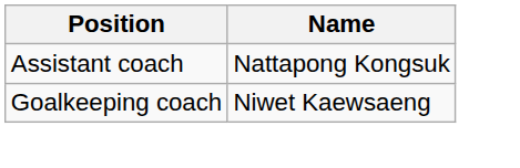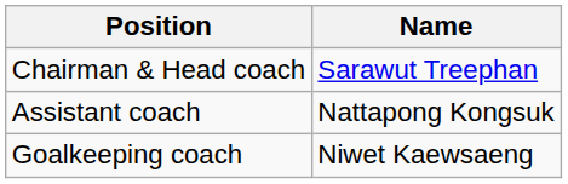 <table class="wikitable">
 <tr>
 <th>Position</th>
 <th>Name</th>
+</tr>
+<tr>
+<td>Chairman & Head coach</td>
+<td> <a href='#'>Sarawut Treephan</a></td>
 </tr>
 <tr>
 <td>Assistant coach</td>
 <td> Nattapong Kongsuk</td>
 </tr>
 <tr>
 <td>Goalkeeping coach</td>
 <td> Niwet Kaewsaeng</td>
 </tr>
 </table>
